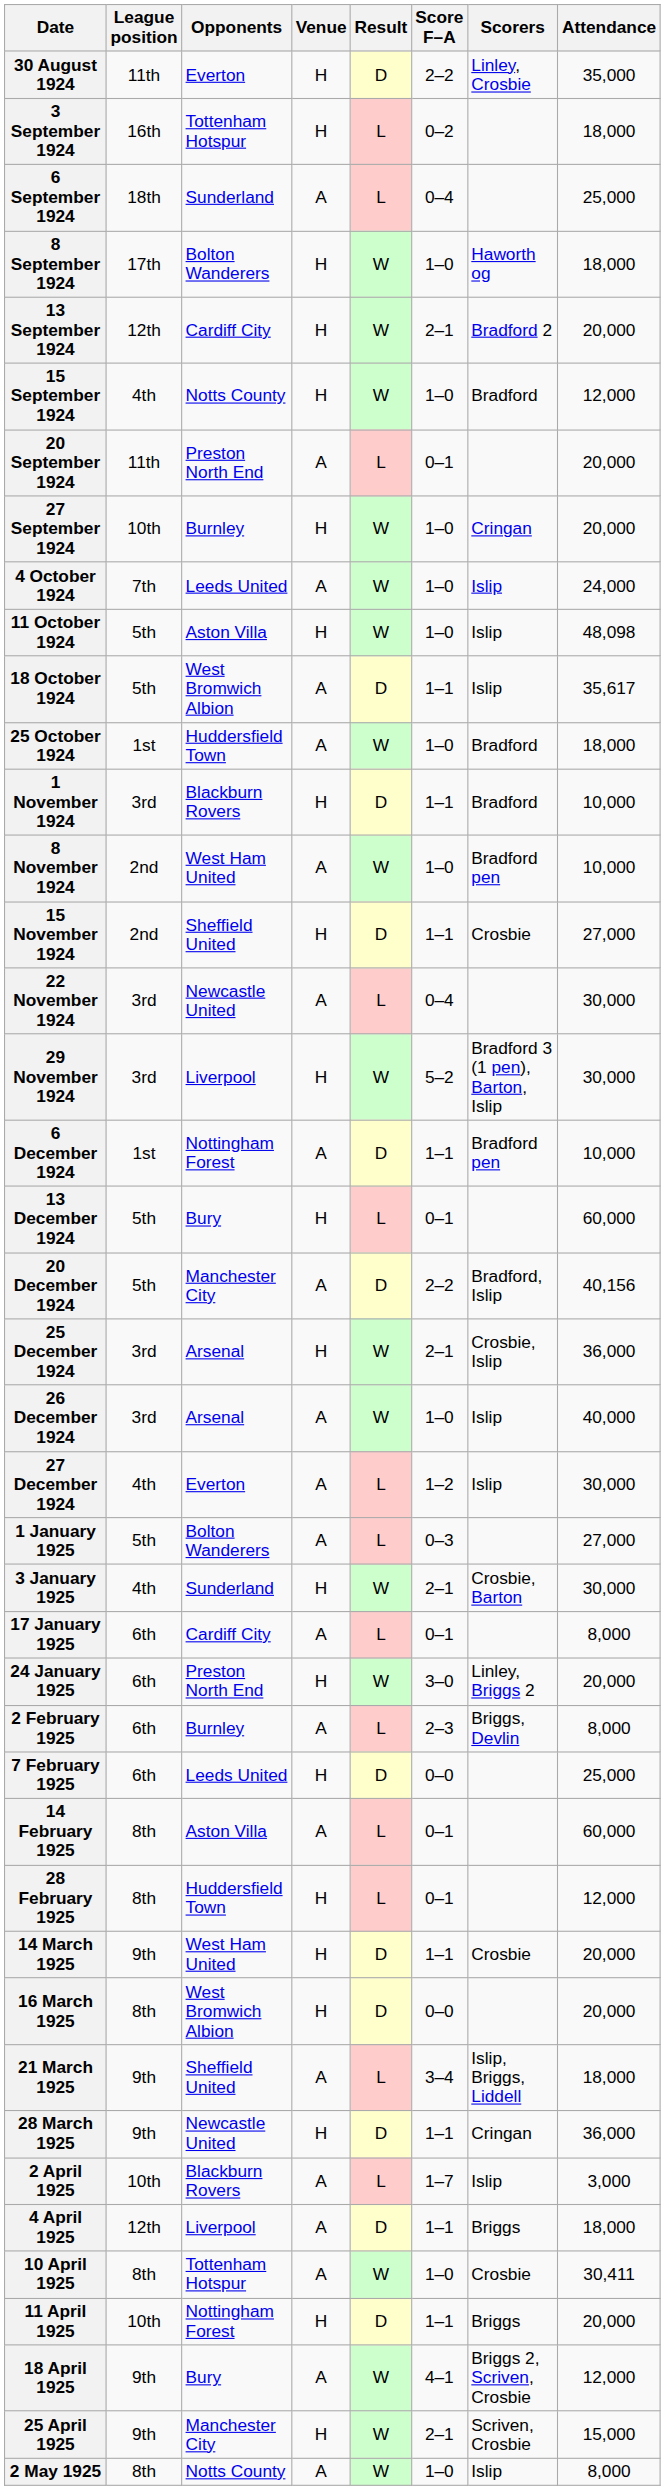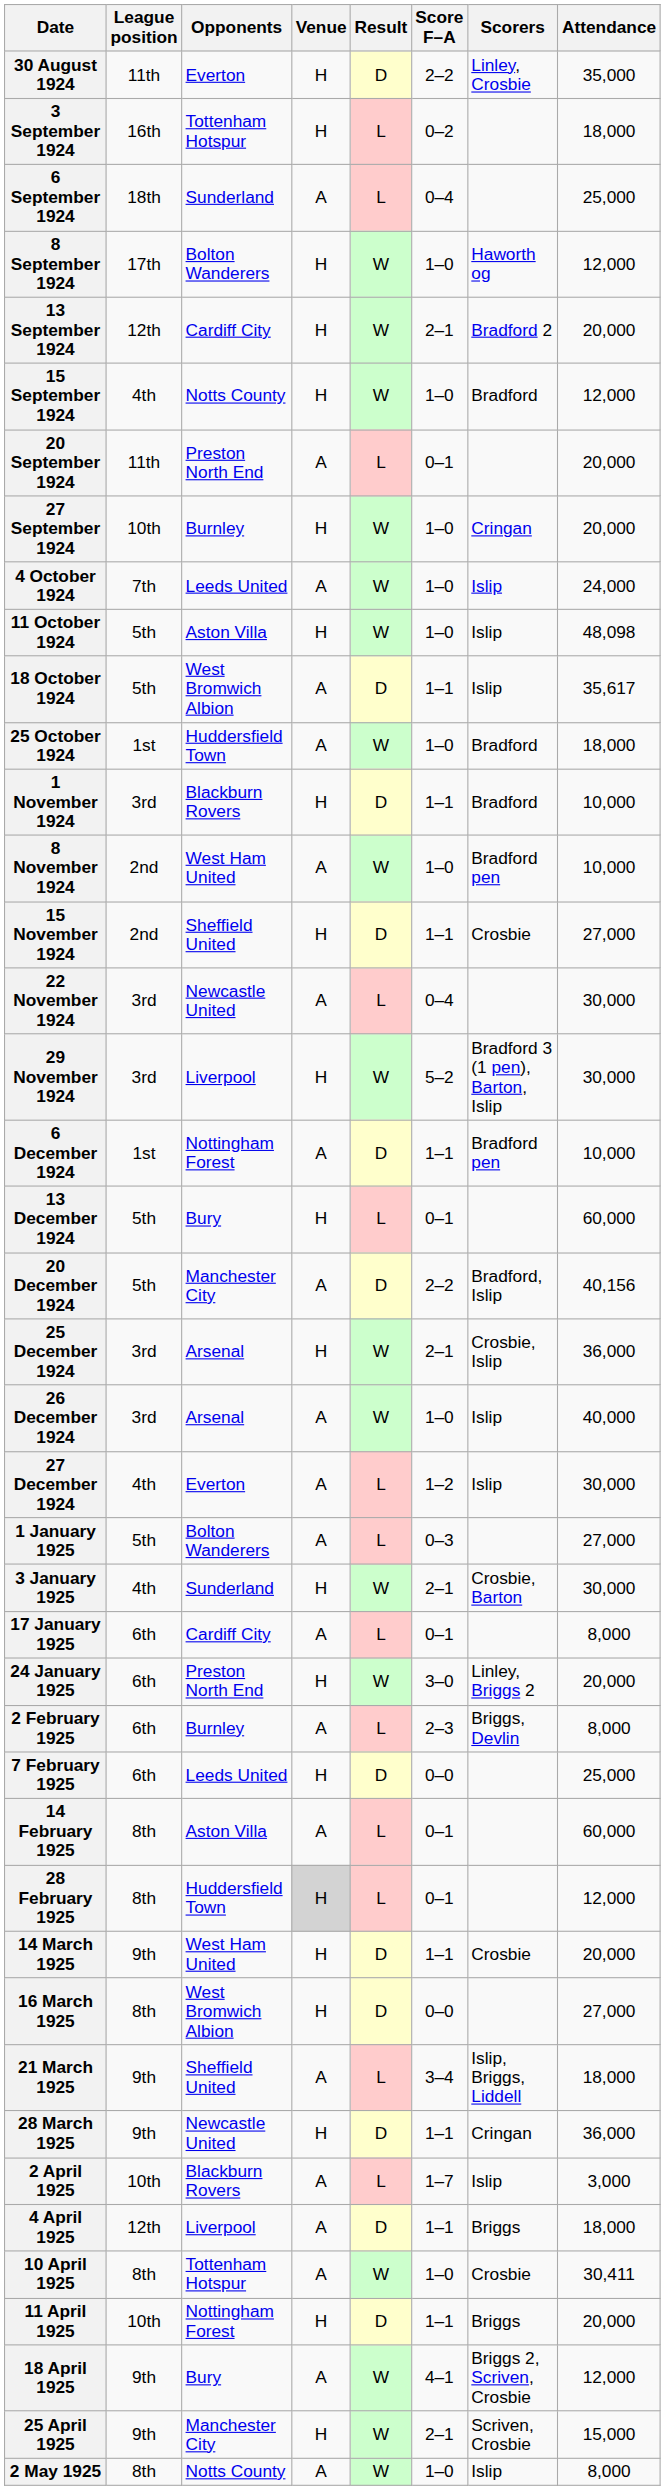 <table class="wikitable plainrowheaders" style="text-align:center">
 <tr>
 <th scope="col">Date</th>
 <th scope="col">League<br>position</th>
 <th scope="col">Opponents</th>
 <th scope="col">Venue</th>
 <th scope="col">Result</th>
 <th scope="col">Score<br>F–A</th>
 <th scope="col">Scorers</th>
 <th scope="col">Attendance</th>
 </tr>
 <tr>
 <th scope="row">30 August 1924</th>
 <td>11th</td>
 <td align="left"><a href='#'>Everton</a></td>
 <td>H</td>
 <td style=background:#ffc>D</td>
 <td>2–2</td>
 <td align="left"><a href='#'>Linley</a>, <a href='#'>Crosbie</a></td>
 <td>35,000</td>
 </tr>
 <tr>
 <th scope="row">3 September 1924</th>
 <td>16th</td>
 <td align="left"><a href='#'>Tottenham Hotspur</a></td>
 <td>H</td>
 <td style=background:#fcc>L</td>
 <td>0–2</td>
 <td></td>
 <td>18,000</td>
 </tr>
 <tr>
 <th scope="row">6 September 1924</th>
 <td>18th</td>
 <td align="left"><a href='#'>Sunderland</a></td>
 <td>A</td>
 <td style=background:#fcc>L</td>
 <td>0–4</td>
 <td></td>
 <td>25,000</td>
 </tr>
 <tr>
 <th scope="row">8 September 1924</th>
 <td>17th</td>
 <td align="left"><a href='#'>Bolton Wanderers</a></td>
 <td>H</td>
 <td style=background:#cfc>W</td>
 <td>1–0</td>
 <td align="left"><a href='#'>Haworth</a> <a href='#'>og</a></td>
-<td>18,000</td>
+<td>12,000</td>
 </tr>
 <tr>
 <th scope="row">13 September 1924</th>
 <td>12th</td>
 <td align="left"><a href='#'>Cardiff City</a></td>
 <td>H</td>
 <td style=background:#cfc>W</td>
 <td>2–1</td>
 <td align="left"><a href='#'>Bradford</a> 2</td>
 <td>20,000</td>
 </tr>
 <tr>
 <th scope="row">15 September 1924</th>
 <td>4th</td>
 <td align="left"><a href='#'>Notts County</a></td>
 <td>H</td>
 <td style=background:#cfc>W</td>
 <td>1–0</td>
 <td align="left">Bradford</td>
 <td>12,000</td>
 </tr>
 <tr>
 <th scope="row">20 September 1924</th>
 <td>11th</td>
 <td align="left"><a href='#'>Preston North End</a></td>
 <td>A</td>
 <td style=background:#fcc>L</td>
 <td>0–1</td>
 <td></td>
 <td>20,000</td>
 </tr>
 <tr>
 <th scope="row">27 September 1924</th>
 <td>10th</td>
 <td align="left"><a href='#'>Burnley</a></td>
 <td>H</td>
 <td style=background:#cfc>W</td>
 <td>1–0</td>
 <td align="left"><a href='#'>Cringan</a></td>
 <td>20,000</td>
 </tr>
 <tr>
 <th scope="row">4 October 1924</th>
 <td>7th</td>
 <td align="left"><a href='#'>Leeds United</a></td>
 <td>A</td>
 <td style=background:#cfc>W</td>
 <td>1–0</td>
 <td align="left"><a href='#'>Islip</a></td>
 <td>24,000</td>
 </tr>
 <tr>
 <th scope="row">11 October 1924</th>
 <td>5th</td>
 <td align="left"><a href='#'>Aston Villa</a></td>
 <td>H</td>
 <td style=background:#cfc>W</td>
 <td>1–0</td>
 <td align="left">Islip</td>
 <td>48,098</td>
 </tr>
 <tr>
 <th scope="row">18 October 1924</th>
 <td>5th</td>
 <td align="left"><a href='#'>West Bromwich Albion</a></td>
 <td>A</td>
 <td style=background:#ffc>D</td>
 <td>1–1</td>
 <td align="left">Islip</td>
 <td>35,617</td>
 </tr>
 <tr>
 <th scope="row">25 October 1924</th>
 <td>1st</td>
 <td align="left"><a href='#'>Huddersfield Town</a></td>
 <td>A</td>
 <td style=background:#cfc>W</td>
 <td>1–0</td>
 <td align="left">Bradford</td>
 <td>18,000</td>
 </tr>
 <tr>
 <th scope="row">1 November 1924</th>
 <td>3rd</td>
 <td align="left"><a href='#'>Blackburn Rovers</a></td>
 <td>H</td>
 <td style=background:#ffc>D</td>
 <td>1–1</td>
 <td align="left">Bradford</td>
 <td>10,000</td>
 </tr>
 <tr>
 <th scope="row">8 November 1924</th>
 <td>2nd</td>
 <td align="left"><a href='#'>West Ham United</a></td>
 <td>A</td>
 <td style=background:#cfc>W</td>
 <td>1–0</td>
 <td align="left">Bradford <a href='#'>pen</a></td>
 <td>10,000</td>
 </tr>
 <tr>
 <th scope="row">15 November 1924</th>
 <td>2nd</td>
 <td align="left"><a href='#'>Sheffield United</a></td>
 <td>H</td>
 <td style=background:#ffc>D</td>
 <td>1–1</td>
 <td align="left">Crosbie</td>
 <td>27,000</td>
 </tr>
 <tr>
 <th scope="row">22 November 1924</th>
 <td>3rd</td>
 <td align="left"><a href='#'>Newcastle United</a></td>
 <td>A</td>
 <td style=background:#fcc>L</td>
 <td>0–4</td>
 <td></td>
 <td>30,000</td>
 </tr>
 <tr>
 <th scope="row">29 November 1924</th>
 <td>3rd</td>
 <td align="left"><a href='#'>Liverpool</a></td>
 <td>H</td>
 <td style=background:#cfc>W</td>
 <td>5–2</td>
 <td align="left">Bradford 3 (1 <a href='#'>pen</a>), <a href='#'>Barton</a>, Islip</td>
 <td>30,000</td>
 </tr>
 <tr>
 <th scope="row">6 December 1924</th>
 <td>1st</td>
 <td align="left"><a href='#'>Nottingham Forest</a></td>
 <td>A</td>
 <td style=background:#ffc>D</td>
 <td>1–1</td>
 <td align="left">Bradford <a href='#'>pen</a></td>
 <td>10,000</td>
 </tr>
 <tr>
 <th scope="row">13 December 1924</th>
 <td>5th</td>
 <td align="left"><a href='#'>Bury</a></td>
 <td>H</td>
 <td style=background:#fcc>L</td>
 <td>0–1</td>
 <td></td>
 <td>60,000</td>
 </tr>
 <tr>
 <th scope="row">20 December 1924</th>
 <td>5th</td>
 <td align="left"><a href='#'>Manchester City</a></td>
 <td>A</td>
 <td style=background:#ffc>D</td>
 <td>2–2</td>
 <td align="left">Bradford, Islip</td>
 <td>40,156</td>
 </tr>
 <tr>
 <th scope="row">25 December 1924</th>
 <td>3rd</td>
 <td align="left"><a href='#'>Arsenal</a></td>
 <td>H</td>
 <td style=background:#cfc>W</td>
 <td>2–1</td>
 <td align="left">Crosbie, Islip</td>
 <td>36,000</td>
 </tr>
 <tr>
 <th scope="row">26 December 1924</th>
 <td>3rd</td>
 <td align="left"><a href='#'>Arsenal</a></td>
 <td>A</td>
 <td style=background:#cfc>W</td>
 <td>1–0</td>
 <td align="left">Islip</td>
 <td>40,000</td>
 </tr>
 <tr>
 <th scope="row">27 December 1924</th>
 <td>4th</td>
 <td align="left"><a href='#'>Everton</a></td>
 <td>A</td>
 <td style=background:#fcc>L</td>
 <td>1–2</td>
 <td align="left">Islip</td>
 <td>30,000</td>
 </tr>
 <tr>
 <th scope="row">1 January 1925</th>
 <td>5th</td>
 <td align="left"><a href='#'>Bolton Wanderers</a></td>
 <td>A</td>
 <td style=background:#fcc>L</td>
 <td>0–3</td>
 <td></td>
 <td>27,000</td>
 </tr>
 <tr>
 <th scope="row">3 January 1925</th>
 <td>4th</td>
 <td align="left"><a href='#'>Sunderland</a></td>
 <td>H</td>
 <td style=background:#cfc>W</td>
 <td>2–1</td>
 <td align="left">Crosbie, <a href='#'>Barton</a></td>
 <td>30,000</td>
 </tr>
 <tr>
 <th scope="row">17 January 1925</th>
 <td>6th</td>
 <td align="left"><a href='#'>Cardiff City</a></td>
 <td>A</td>
 <td style=background:#fcc>L</td>
 <td>0–1</td>
 <td></td>
 <td>8,000</td>
 </tr>
 <tr>
 <th scope="row">24 January 1925</th>
 <td>6th</td>
 <td align="left"><a href='#'>Preston North End</a></td>
 <td>H</td>
 <td style=background:#cfc>W</td>
 <td>3–0</td>
 <td align="left">Linley, <a href='#'>Briggs</a> 2</td>
 <td>20,000</td>
 </tr>
 <tr>
 <th scope="row">2 February 1925</th>
 <td>6th</td>
 <td align="left"><a href='#'>Burnley</a></td>
 <td>A</td>
 <td style=background:#fcc>L</td>
 <td>2–3</td>
 <td align="left">Briggs, <a href='#'>Devlin</a></td>
 <td>8,000</td>
 </tr>
 <tr>
 <th scope="row">7 February 1925</th>
 <td>6th</td>
 <td align="left"><a href='#'>Leeds United</a></td>
 <td>H</td>
 <td style=background:#ffc>D</td>
 <td>0–0</td>
 <td></td>
 <td>25,000</td>
 </tr>
 <tr>
 <th scope="row">14 February 1925</th>
 <td>8th</td>
 <td align="left"><a href='#'>Aston Villa</a></td>
 <td>A</td>
 <td style=background:#fcc>L</td>
 <td>0–1</td>
 <td></td>
 <td>60,000</td>
 </tr>
 <tr>
 <th scope="row">28 February 1925</th>
 <td>8th</td>
 <td align="left"><a href='#'>Huddersfield Town</a></td>
-<td>H</td>
+<td style="background: lightgrey;">H</td>
 <td style=background:#fcc>L</td>
 <td>0–1</td>
 <td></td>
 <td>12,000</td>
 </tr>
 <tr>
 <th scope="row">14 March 1925</th>
 <td>9th</td>
 <td align="left"><a href='#'>West Ham United</a></td>
 <td>H</td>
 <td style=background:#ffc>D</td>
 <td>1–1</td>
 <td align="left">Crosbie</td>
 <td>20,000</td>
 </tr>
 <tr>
 <th scope="row">16 March 1925</th>
 <td>8th</td>
 <td align="left"><a href='#'>West Bromwich Albion</a></td>
 <td>H</td>
 <td style=background:#ffc>D</td>
 <td>0–0</td>
 <td></td>
-<td>20,000</td>
+<td>27,000</td>
 </tr>
 <tr>
 <th scope="row">21 March 1925</th>
 <td>9th</td>
 <td align="left"><a href='#'>Sheffield United</a></td>
 <td>A</td>
 <td style=background:#fcc>L</td>
 <td>3–4</td>
 <td align="left">Islip, Briggs, <a href='#'>Liddell</a></td>
 <td>18,000</td>
 </tr>
 <tr>
 <th scope="row">28 March 1925</th>
 <td>9th</td>
 <td align="left"><a href='#'>Newcastle United</a></td>
 <td>H</td>
 <td style=background:#ffc>D</td>
 <td>1–1</td>
 <td align="left">Cringan</td>
 <td>36,000</td>
 </tr>
 <tr>
 <th scope="row">2 April 1925</th>
 <td>10th</td>
 <td align="left"><a href='#'>Blackburn Rovers</a></td>
 <td>A</td>
 <td style=background:#fcc>L</td>
 <td>1–7</td>
 <td align="left">Islip</td>
 <td>3,000</td>
 </tr>
 <tr>
 <th scope="row">4 April 1925</th>
 <td>12th</td>
 <td align="left"><a href='#'>Liverpool</a></td>
 <td>A</td>
 <td style=background:#ffc>D</td>
 <td>1–1</td>
 <td align="left">Briggs</td>
 <td>18,000</td>
 </tr>
 <tr>
 <th scope="row">10 April 1925</th>
 <td>8th</td>
 <td align="left"><a href='#'>Tottenham Hotspur</a></td>
 <td>A</td>
 <td style=background:#cfc>W</td>
 <td>1–0</td>
 <td align="left">Crosbie</td>
 <td>30,411</td>
 </tr>
 <tr>
 <th scope="row">11 April 1925</th>
 <td>10th</td>
 <td align="left"><a href='#'>Nottingham Forest</a></td>
 <td>H</td>
 <td style=background:#ffc>D</td>
 <td>1–1</td>
 <td align="left">Briggs</td>
 <td>20,000</td>
 </tr>
 <tr>
 <th scope="row">18 April 1925</th>
 <td>9th</td>
 <td align="left"><a href='#'>Bury</a></td>
 <td>A</td>
 <td style=background:#cfc>W</td>
 <td>4–1</td>
 <td align="left">Briggs 2, <a href='#'>Scriven</a>, Crosbie</td>
 <td>12,000</td>
 </tr>
 <tr>
 <th scope="row">25 April 1925</th>
 <td>9th</td>
 <td align="left"><a href='#'>Manchester City</a></td>
 <td>H</td>
 <td style=background:#cfc>W</td>
 <td>2–1</td>
 <td align="left">Scriven, Crosbie</td>
 <td>15,000</td>
 </tr>
 <tr>
 <th scope="row">2 May 1925</th>
 <td>8th</td>
 <td align="left"><a href='#'>Notts County</a></td>
 <td>A</td>
 <td style=background:#cfc>W</td>
 <td>1–0</td>
 <td align="left">Islip</td>
 <td>8,000</td>
 </tr>
 </table>
